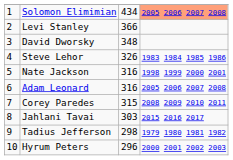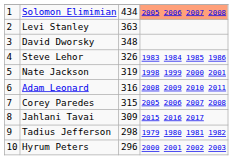 <table class="wikitable">
 <tr>
 </tr>
 <tr>
 <td>1</td>
 <td><a href='#'>Solomon Elimimian</a></td>
 <td>434</td>
 <td style="background: lightsalmon; font-size:80%;"><a href='#'>2005</a> <a href='#'>2006</a> <a href='#'>2007</a> <a href='#'>2008</a></td>
 </tr>
 <tr>
 <td>2</td>
 <td>Levi Stanley</td>
-<td>366</td>
+<td>363</td>
 <td style="font-size:80%;">    </td>
 </tr>
 <tr>
 <td>3</td>
 <td>David Dworsky</td>
 <td>348</td>
 <td style="font-size:80%;">  </td>
 </tr>
 <tr>
 <td>4</td>
 <td>Steve Lehor</td>
 <td>326</td>
 <td style="font-size:80%;"><a href='#'>1983</a> <a href='#'>1984</a> <a href='#'>1985</a> <a href='#'>1986</a></td>
 </tr>
 <tr>
 <td>5</td>
 <td>Nate Jackson</td>
-<td>316</td>
+<td>319</td>
 <td style="font-size:80%;"><a href='#'>1998</a> <a href='#'>1999</a> <a href='#'>2000</a> <a href='#'>2001</a></td>
 </tr>
 <tr>
 <td>6</td>
 <td><a href='#'>Adam Leonard</a></td>
 <td>316</td>
-<td style="font-size:80%;"><a href='#'>2005</a> <a href='#'>2006</a> <a href='#'>2007</a> <a href='#'>2008</a></td>
+<td style="font-size:80%;"><a href='#'>2008</a> <a href='#'>2009</a> <a href='#'>2010</a> <a href='#'>2011</a></td>
 </tr>
 <tr>
 <td>7</td>
 <td>Corey Paredes</td>
 <td>315</td>
-<td style="font-size:80%;"><a href='#'>2008</a> <a href='#'>2009</a> <a href='#'>2010</a> <a href='#'>2011</a></td>
+<td style="font-size:80%;"><a href='#'>2005</a> <a href='#'>2006</a> <a href='#'>2007</a> <a href='#'>2008</a></td>
 </tr>
 <tr>
 <td>8</td>
 <td>Jahlani Tavai</td>
-<td>303</td>
+<td>309</td>
 <td style="font-size:80%;"><a href='#'>2015</a> <a href='#'>2016</a> <a href='#'>2017</a></td>
 </tr>
 <tr>
 <td>9</td>
 <td>Tadius Jefferson</td>
 <td>298</td>
 <td style="font-size:80%;"><a href='#'>1979</a> <a href='#'>1980</a> <a href='#'>1981</a> <a href='#'>1982</a></td>
 </tr>
 <tr>
 <td>10</td>
 <td>Hyrum Peters</td>
 <td>296</td>
 <td style="font-size:80%;"><a href='#'>2000</a> <a href='#'>2001</a> <a href='#'>2002</a> <a href='#'>2003</a></td>
 </tr>
 </table>
